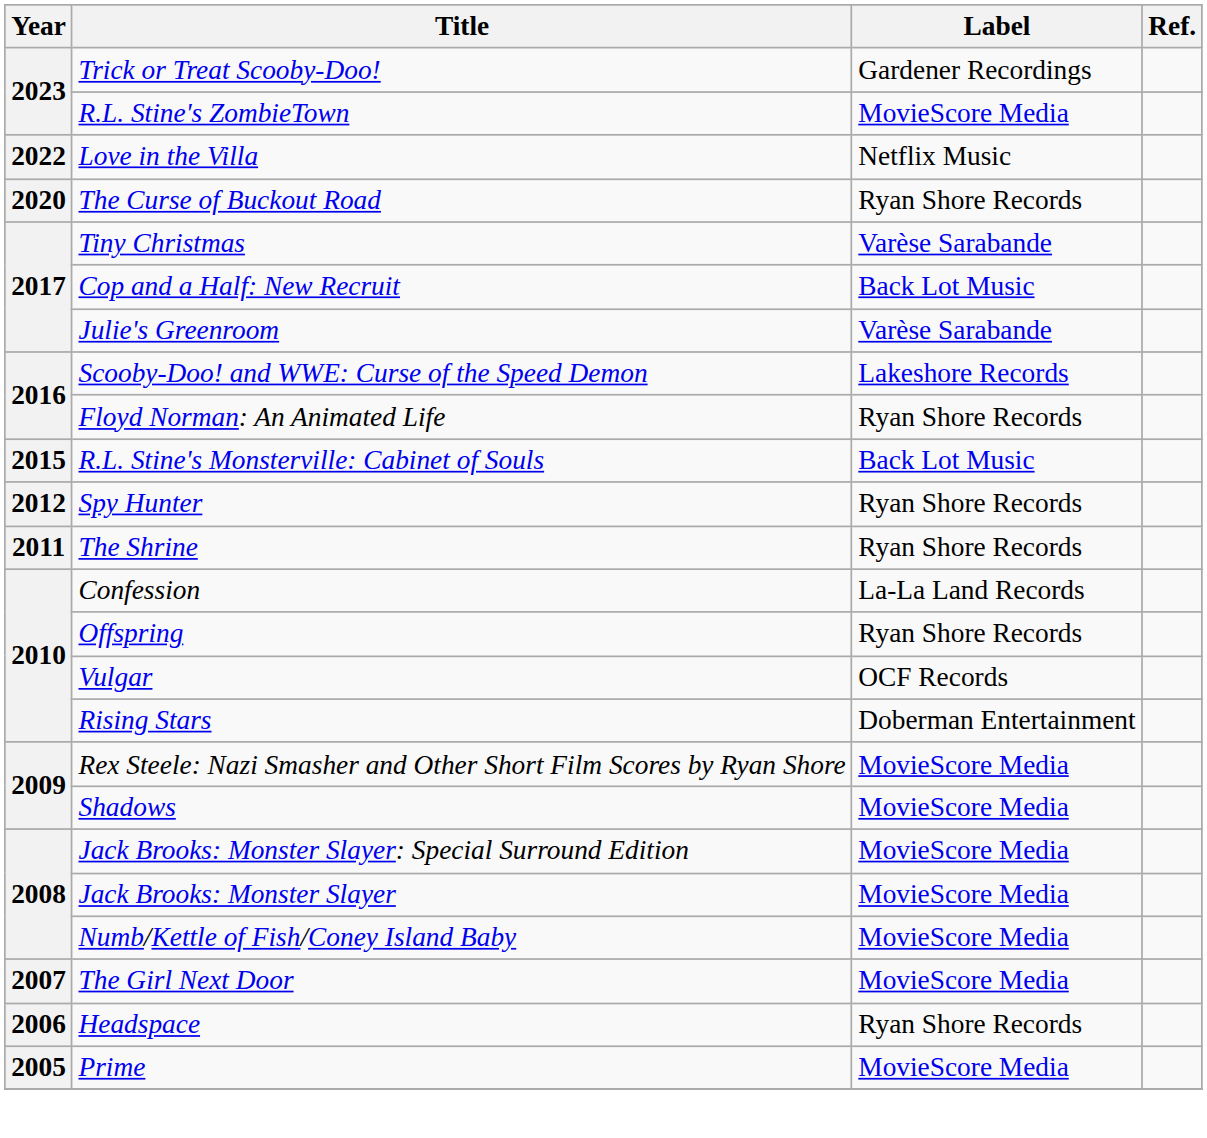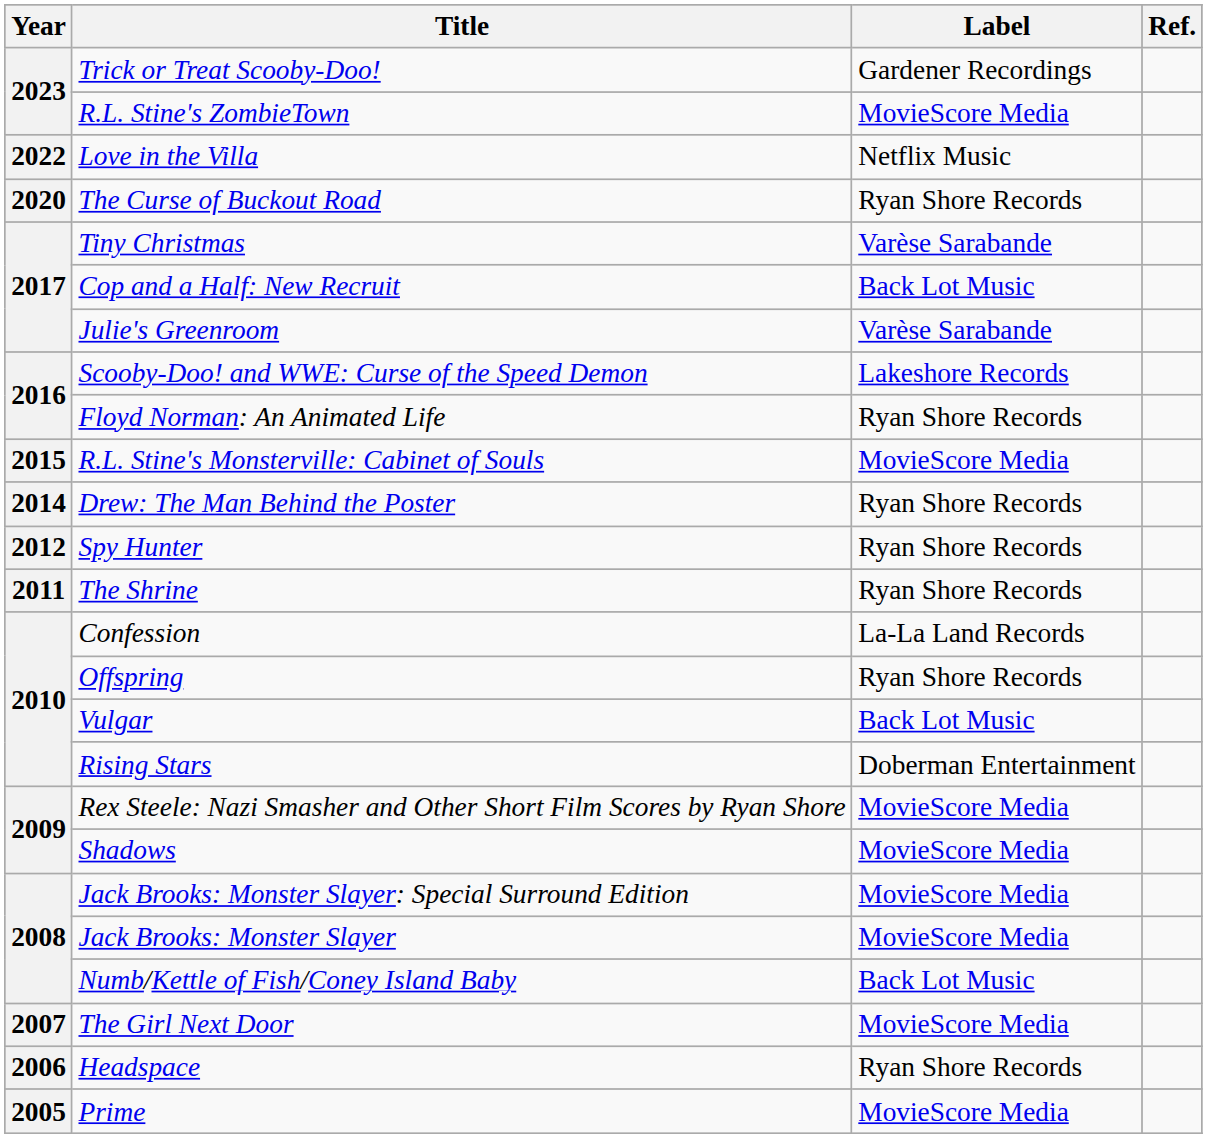 <table class="wikitable plainrowheaders sortable">
 <tr>
 <th scope="col">Year</th>
 <th scope="col">Title</th>
 <th scope="col">Label</th>
 <th scope="col">Ref.</th>
 </tr>
 <tr>
 <th rowspan="2" scope="row">2023</th>
 <td><em><a href='#'>Trick or Treat Scooby-Doo!</a></em></td>
 <td>Gardener Recordings</td>
 <td></td>
 </tr>
 <tr>
 <td><em><a href='#'>R.L. Stine's ZombieTown</a></em></td>
 <td><a href='#'>MovieScore Media</a></td>
 <td></td>
 </tr>
 <tr>
 <th scope="row">2022</th>
 <td><em><a href='#'>Love in the Villa</a></em></td>
 <td>Netflix Music</td>
 <td></td>
 </tr>
 <tr>
 <th scope="row">2020</th>
 <td><em><a href='#'>The Curse of Buckout Road</a></em></td>
 <td>Ryan Shore Records</td>
 <td></td>
 </tr>
 <tr>
 <th rowspan="3" scope="row">2017</th>
 <td><em><a href='#'>Tiny Christmas</a></em></td>
 <td><a href='#'>Varèse Sarabande</a></td>
 <td></td>
 </tr>
 <tr>
 <td><em><a href='#'>Cop and a Half: New Recruit</a></em></td>
 <td><a href='#'>Back Lot Music</a></td>
 <td></td>
 </tr>
 <tr>
 <td><em><a href='#'>Julie's Greenroom</a></em></td>
 <td><a href='#'>Varèse Sarabande</a></td>
 <td></td>
 </tr>
 <tr>
 <th rowspan="2" scope="row">2016</th>
 <td><em><a href='#'>Scooby-Doo! and WWE: Curse of the Speed Demon</a></em></td>
 <td><a href='#'>Lakeshore Records</a></td>
 <td></td>
 </tr>
 <tr>
 <td><em><a href='#'>Floyd Norman</a>: An Animated Life</em></td>
 <td>Ryan Shore Records</td>
 <td></td>
 </tr>
 <tr>
 <th scope="row">2015</th>
 <td><em><a href='#'>R.L. Stine's Monsterville: Cabinet of Souls</a></em></td>
-<td><a href='#'>Back Lot Music</a></td>
+<td><a href='#'>MovieScore Media</a></td>
+<td></td>
+</tr>
+<tr>
+<th scope="row">2014</th>
+<td><em><a href='#'>Drew: The Man Behind the Poster</a></em></td>
+<td>Ryan Shore Records</td>
 <td></td>
 </tr>
 <tr>
 <th scope="row">2012</th>
 <td><em><a href='#'>Spy Hunter</a></em></td>
 <td>Ryan Shore Records</td>
 <td></td>
 </tr>
 <tr>
 <th scope="row">2011</th>
 <td><em><a href='#'>The Shrine</a></em></td>
 <td>Ryan Shore Records</td>
 <td></td>
 </tr>
 <tr>
 <th rowspan="4" scope="row">2010</th>
 <td><em>Confession</em></td>
 <td>La-La Land Records</td>
 <td></td>
 </tr>
 <tr>
 <td><em><a href='#'>Offspring</a></em></td>
 <td>Ryan Shore Records</td>
 <td></td>
 </tr>
 <tr>
 <td><em><a href='#'>Vulgar</a></em></td>
-<td>OCF Records</td>
+<td><a href='#'>Back Lot Music</a></td>
 <td></td>
 </tr>
 <tr>
 <td><em><a href='#'>Rising Stars</a></em></td>
 <td>Doberman Entertainment</td>
 <td></td>
 </tr>
 <tr>
 <th rowspan="2" scope="row">2009</th>
 <td><em>Rex Steele: Nazi Smasher and Other Short Film Scores by Ryan Shore</em></td>
 <td><a href='#'>MovieScore Media</a></td>
 <td></td>
 </tr>
 <tr>
 <td><em><a href='#'>Shadows</a></em></td>
 <td><a href='#'>MovieScore Media</a></td>
 <td></td>
 </tr>
 <tr>
 <th rowspan="3" scope="row">2008</th>
 <td><em><a href='#'>Jack Brooks: Monster Slayer</a>: Special Surround Edition</em></td>
 <td><a href='#'>MovieScore Media</a></td>
 <td></td>
 </tr>
 <tr>
 <td><em><a href='#'>Jack Brooks: Monster Slayer</a></em></td>
 <td><a href='#'>MovieScore Media</a></td>
 <td></td>
 </tr>
 <tr>
 <td><em><a href='#'>Numb</a>/<a href='#'>Kettle of Fish</a>/<a href='#'>Coney Island Baby</a></em></td>
-<td><a href='#'>MovieScore Media</a></td>
+<td><a href='#'>Back Lot Music</a></td>
 <td></td>
 </tr>
 <tr>
 <th scope="row">2007</th>
 <td><em><a href='#'>The Girl Next Door</a></em></td>
 <td><a href='#'>MovieScore Media</a></td>
 <td></td>
 </tr>
 <tr>
 <th scope="row">2006</th>
 <td><em><a href='#'>Headspace</a></em></td>
 <td>Ryan Shore Records</td>
 <td></td>
 </tr>
 <tr>
 <th scope="row">2005</th>
 <td><em><a href='#'>Prime</a></em></td>
 <td><a href='#'>MovieScore Media</a></td>
 <td></td>
 </tr>
 <tr>
 </tr>
 </table>
